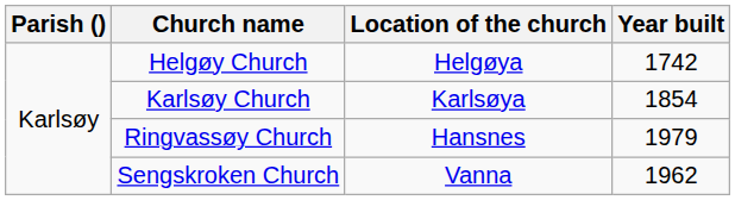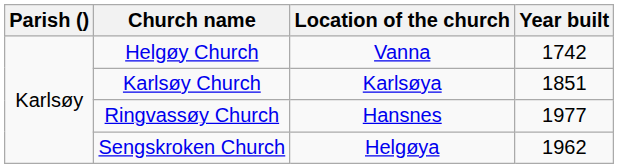 <table class="wikitable" style="text-align:center">
 <tr>
 <th>Parish ()</th>
 <th>Church name</th>
 <th>Location of the church</th>
 <th>Year built</th>
 </tr>
 <tr>
 <td rowspan="4">Karlsøy</td>
 <td><a href='#'>Helgøy Church</a></td>
-<td><a href='#'>Helgøya</a></td>
+<td><a href='#'>Vanna</a></td>
 <td>1742</td>
 </tr>
 <tr>
 <td><a href='#'>Karlsøy Church</a></td>
 <td><a href='#'>Karlsøya</a></td>
-<td>1854</td>
+<td>1851</td>
 </tr>
 <tr>
 <td><a href='#'>Ringvassøy Church</a></td>
 <td><a href='#'>Hansnes</a></td>
-<td>1979</td>
+<td>1977</td>
 </tr>
 <tr>
 <td><a href='#'>Sengskroken Church</a></td>
-<td><a href='#'>Vanna</a></td>
+<td><a href='#'>Helgøya</a></td>
 <td>1962</td>
 </tr>
 </table>
